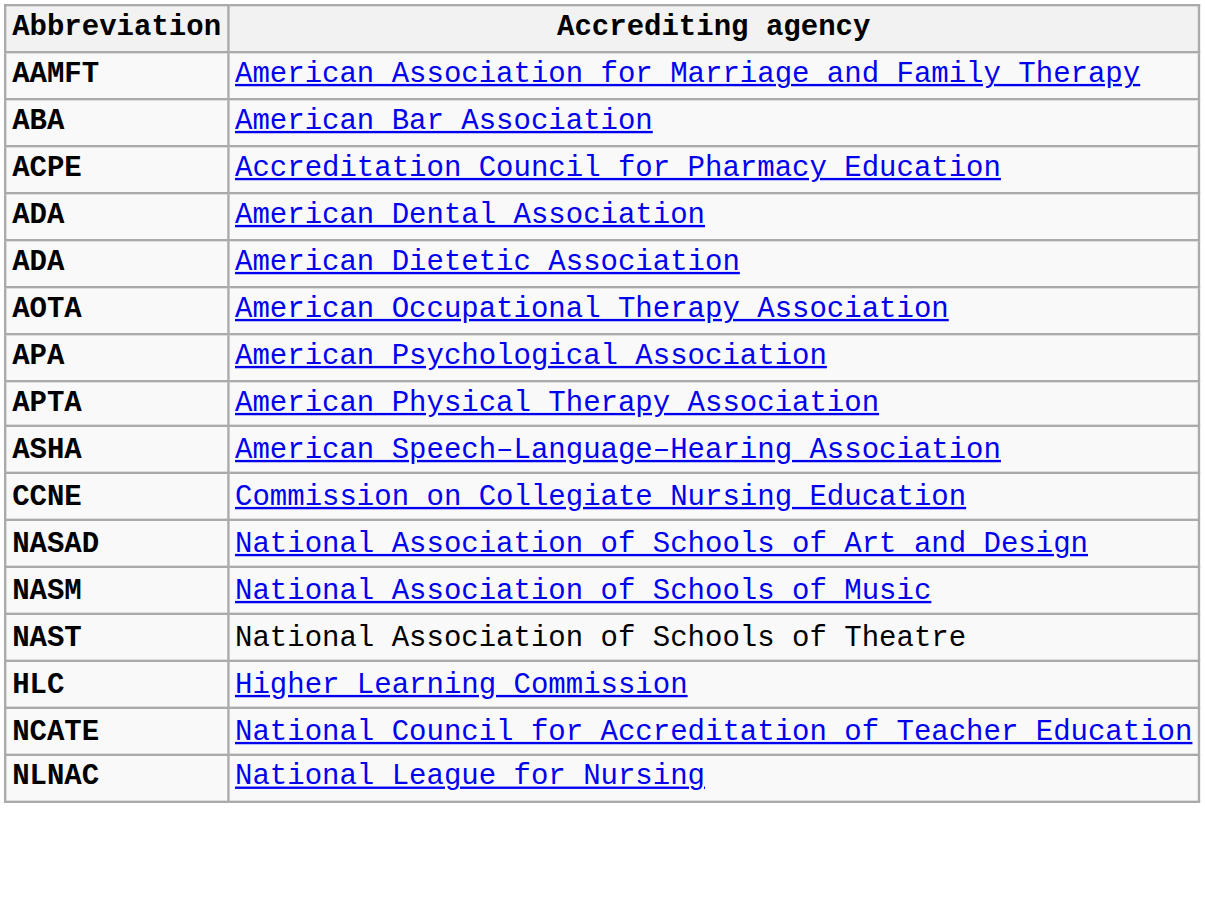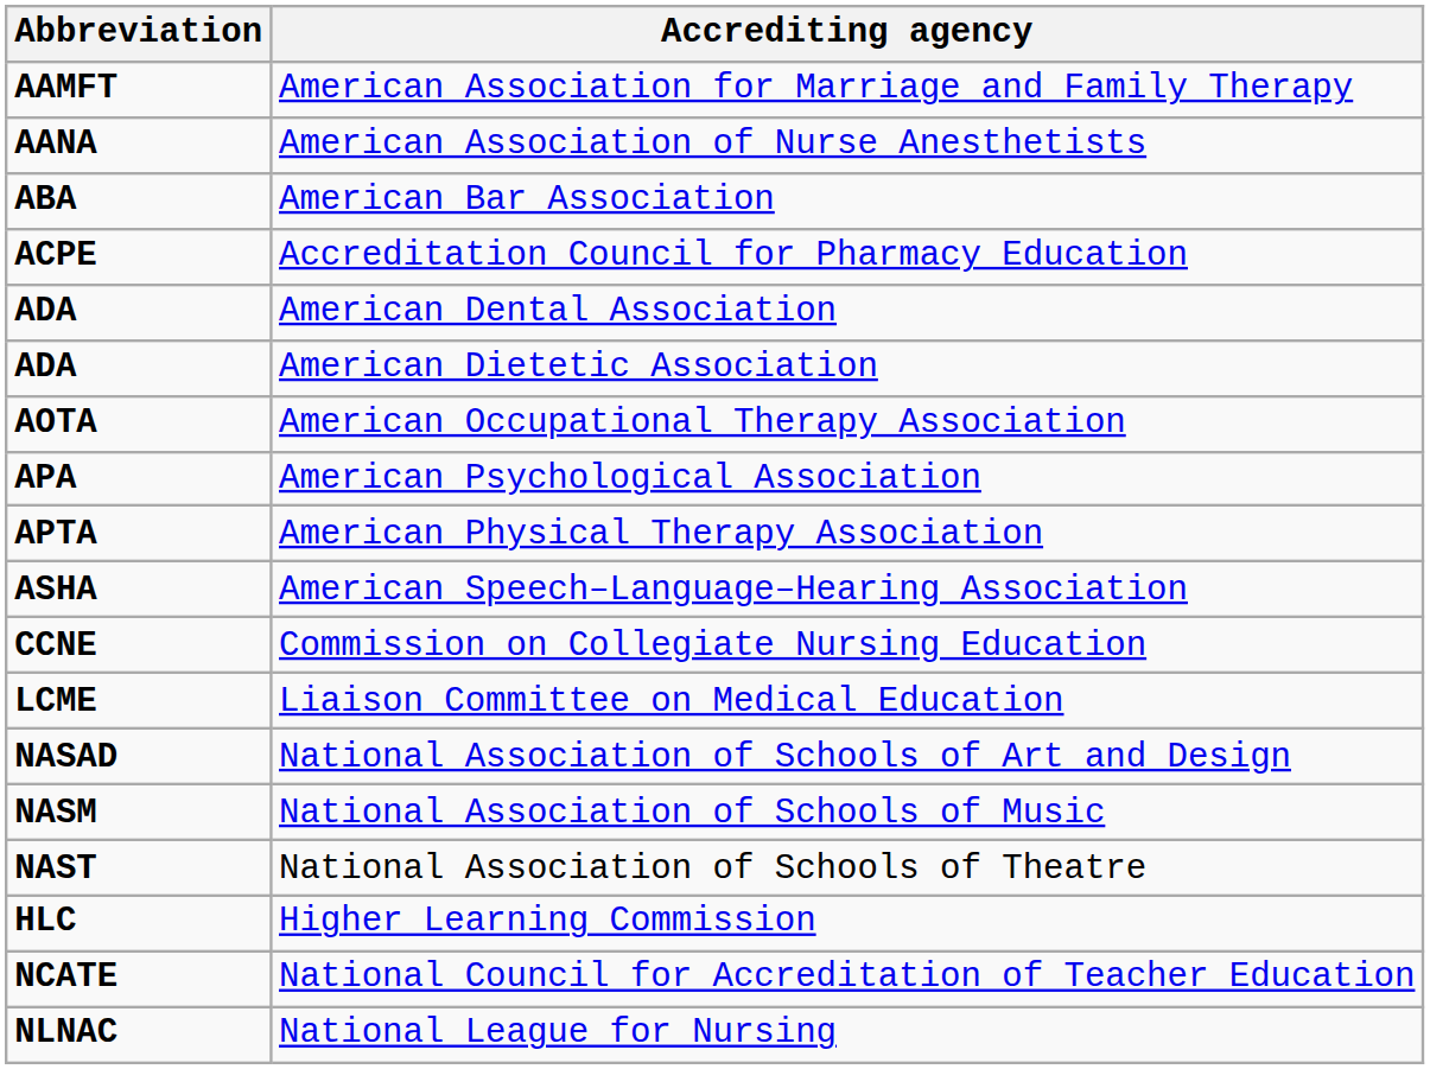 <table class="wikitable plainrowheaders" style="text-align:left; width:auto; font-size:95%">
 <tr>
 <th scope="col">Abbreviation</th>
 <th scope="col">Accrediting agency</th>
 </tr>
 <tr>
 <td><strong>AAMFT</strong></td>
 <td><a href='#'>American Association for Marriage and Family Therapy</a></td>
+</tr>
+<tr>
+<td><strong>AANA</strong></td>
+<td><a href='#'>American Association of Nurse Anesthetists</a></td>
 </tr>
 <tr>
 <td><strong>ABA</strong></td>
 <td><a href='#'>American Bar Association</a></td>
 </tr>
 <tr>
 <td><strong>ACPE</strong></td>
 <td><a href='#'>Accreditation Council for Pharmacy Education</a></td>
 </tr>
 <tr>
 <td><strong>ADA</strong></td>
 <td><a href='#'>American Dental Association</a></td>
 </tr>
 <tr>
 <td><strong>ADA</strong></td>
 <td><a href='#'>American Dietetic Association</a></td>
 </tr>
 <tr>
 <td><strong>AOTA</strong></td>
 <td><a href='#'>American Occupational Therapy Association</a></td>
 </tr>
 <tr>
 <td><strong>APA</strong></td>
 <td><a href='#'>American Psychological Association</a></td>
 </tr>
 <tr>
 <td><strong>APTA</strong></td>
 <td><a href='#'>American Physical Therapy Association</a></td>
 </tr>
 <tr>
 <td><strong>ASHA</strong></td>
 <td><a href='#'>American Speech–Language–Hearing Association</a></td>
 </tr>
 <tr>
 <td><strong>CCNE</strong></td>
 <td><a href='#'>Commission on Collegiate Nursing Education</a></td>
 </tr>
 <tr>
+<td><strong>LCME</strong></td>
+<td><a href='#'>Liaison Committee on Medical Education</a></td>
+</tr>
+<tr>
 <td><strong>NASAD</strong></td>
 <td><a href='#'>National Association of Schools of Art and Design</a></td>
 </tr>
 <tr>
 <td><strong>NASM</strong></td>
 <td><a href='#'>National Association of Schools of Music</a></td>
 </tr>
 <tr>
 <td><strong>NAST</strong></td>
 <td>National Association of Schools of Theatre</td>
 </tr>
 <tr>
 <td><strong>HLC</strong></td>
 <td><a href='#'>Higher Learning Commission</a></td>
 </tr>
 <tr>
 <td><strong>NCATE</strong></td>
 <td><a href='#'>National Council for Accreditation of Teacher Education</a></td>
 </tr>
 <tr>
 <td><strong>NLNAC</strong></td>
 <td><a href='#'>National League for Nursing</a></td>
 </tr>
 </table>
